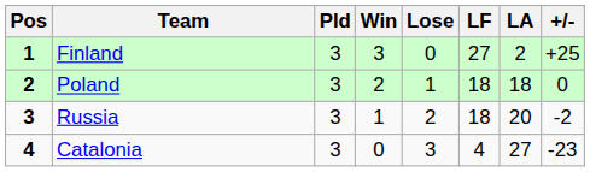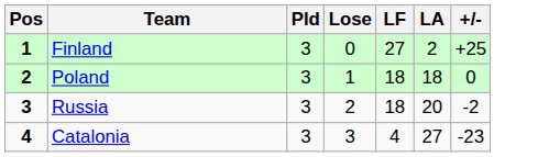 <table class="wikitable" style="font-size: 100%">
 <tr>
 <th width=20>Pos</th>
 <th width=200>Team</th>
 <th width=25>Pld</th>
-<th width=25>Win</th>
 <th width=25>Lose</th>
 <th width=25>LF</th>
 <th width=25>LA</th>
 <th width=25>+/-</th>
 </tr>
 <tr align=center style="background: #ccffcc;">
 <td><strong>1</strong></td>
 <td align="left"> <a href='#'>Finland</a></td>
-<td>3</td>
 <td>3</td>
 <td>0</td>
 <td>27</td>
 <td>2</td>
 <td>+25</td>
 </tr>
 <tr align=center style="background: #ccffcc;">
 <td><strong>2</strong></td>
 <td align="left"> <a href='#'>Poland</a></td>
 <td>3</td>
-<td>2</td>
 <td>1</td>
 <td>18</td>
 <td>18</td>
 <td>0</td>
 </tr>
 <tr align=center>
 <td><strong>3</strong></td>
 <td align="left"> <a href='#'>Russia</a></td>
 <td>3</td>
-<td>1</td>
 <td>2</td>
 <td>18</td>
 <td>20</td>
 <td>-2</td>
 </tr>
 <tr align=center>
 <td><strong>4</strong></td>
 <td align="left"> <a href='#'>Catalonia</a></td>
 <td>3</td>
-<td>0</td>
 <td>3</td>
 <td>4</td>
 <td>27</td>
 <td>-23</td>
 </tr>
 </table>
